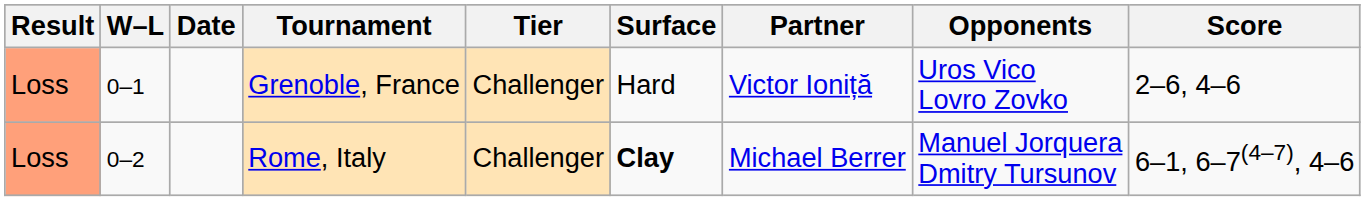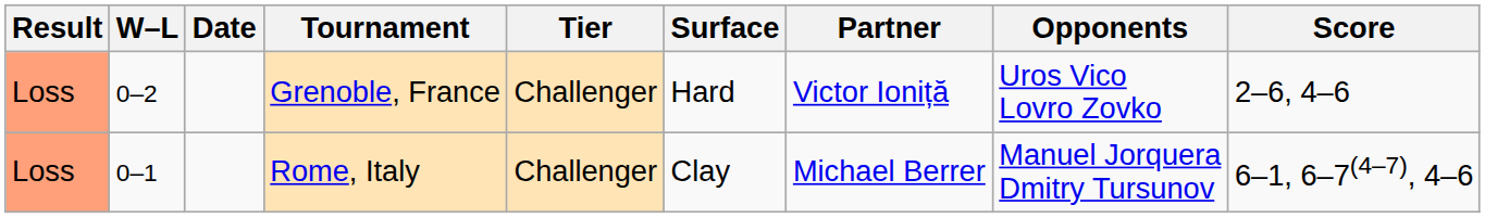 <table class="sortable wikitable">
 <tr>
 <th>Result</th>
 <th class="unsortable">W–L</th>
 <th>Date</th>
 <th>Tournament</th>
 <th>Tier</th>
 <th>Surface</th>
 <th>Partner</th>
 <th>Opponents</th>
 <th class="unsortable">Score</th>
 </tr>
 <tr>
 <td bgcolor=FFA07A>Loss</td>
-<td><small>0–1</small></td>
+<td><small>0–2</small></td>
 <td></td>
 <td style="background:moccasin;"><a href='#'>Grenoble</a>, France</td>
 <td style="background:moccasin;">Challenger</td>
 <td>Hard</td>
 <td> <a href='#'>Victor Ioniță</a></td>
 <td> <a href='#'>Uros Vico</a> <br>  <a href='#'>Lovro Zovko</a></td>
 <td>2–6, 4–6</td>
 </tr>
 <tr>
 <td bgcolor=FFA07A>Loss</td>
-<td><small>0–2</small></td>
+<td><small>0–1</small></td>
 <td></td>
 <td style="background:moccasin;"><a href='#'>Rome</a>, Italy</td>
 <td style="background:moccasin;">Challenger</td>
-<td><strong>Clay</strong></td>
+<td>Clay</td>
 <td> <a href='#'>Michael Berrer</a></td>
 <td> <a href='#'>Manuel Jorquera</a> <br>  <a href='#'>Dmitry Tursunov</a></td>
 <td>6–1, 6–7<sup>(4–7)</sup>, 4–6</td>
 </tr>
 </table>
